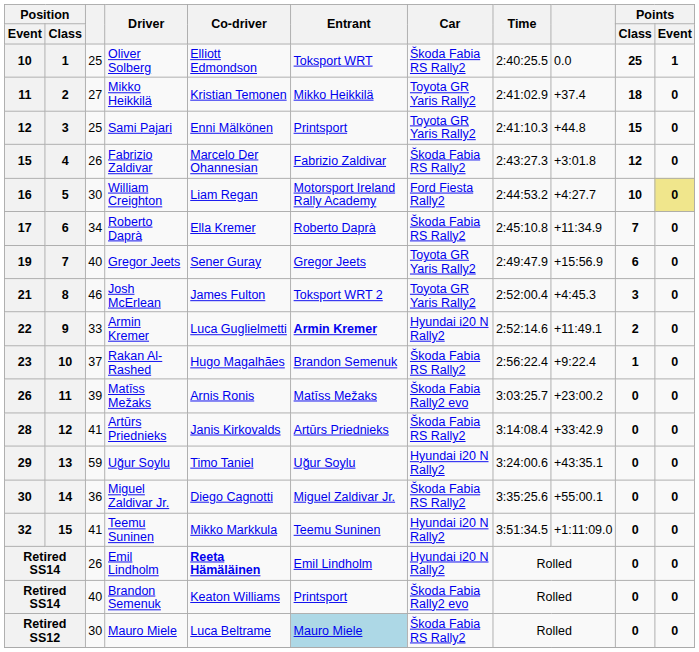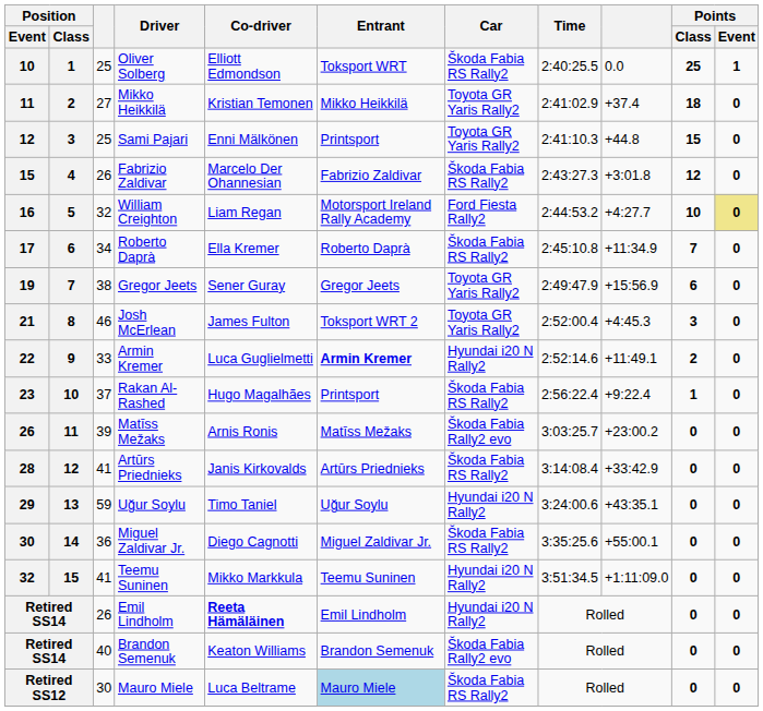 <table class="wikitable" width=85% style="font-size: 85%;">
 <tr>
 <th colspan="2">Position</th>
 <th rowspan="2"></th>
 <th rowspan="2">Driver</th>
 <th rowspan="2">Co-driver</th>
 <th rowspan="2">Entrant</th>
 <th rowspan="2">Car</th>
 <th rowspan="2">Time</th>
 <th rowspan="2"></th>
 <th colspan="3">Points</th>
 </tr>
 <tr>
 <th>Event</th>
 <th>Class</th>
 <th>Class</th>
 <th>Event</th>
 </tr>
 <tr>
 <th>10</th>
 <th>1</th>
 <td align="center">25</td>
 <td><a href='#'>Oliver Solberg</a></td>
 <td><a href='#'>Elliott Edmondson</a></td>
 <td><a href='#'>Toksport WRT</a></td>
 <td><a href='#'>Škoda Fabia RS Rally2</a></td>
 <td>2:40:25.5</td>
 <td>0.0</td>
 <td align="center"><strong>25</strong></td>
 <td align="center"><strong>1</strong></td>
 </tr>
 <tr>
 <th>11</th>
 <th>2</th>
 <td align="center">27</td>
 <td><a href='#'>Mikko Heikkilä</a></td>
 <td><a href='#'>Kristian Temonen</a></td>
 <td><a href='#'>Mikko Heikkilä</a></td>
 <td><a href='#'>Toyota GR Yaris Rally2</a></td>
 <td>2:41:02.9</td>
 <td>+37.4</td>
 <td align="center"><strong>18</strong></td>
 <td align="center"><strong>0</strong></td>
 </tr>
 <tr>
 <th>12</th>
 <th>3</th>
 <td align="center">25</td>
 <td><a href='#'>Sami Pajari</a></td>
 <td><a href='#'>Enni Mälkönen</a></td>
 <td><a href='#'>Printsport</a></td>
 <td><a href='#'>Toyota GR Yaris Rally2</a></td>
 <td>2:41:10.3</td>
 <td>+44.8</td>
 <td align="center"><strong>15</strong></td>
 <td align="center"><strong>0</strong></td>
 </tr>
 <tr>
 <th>15</th>
 <th>4</th>
 <td align="center">26</td>
 <td><a href='#'>Fabrizio Zaldivar</a></td>
 <td><a href='#'>Marcelo Der Ohannesian</a></td>
 <td><a href='#'>Fabrizio Zaldivar</a></td>
 <td><a href='#'>Škoda Fabia RS Rally2</a></td>
 <td>2:43:27.3</td>
 <td>+3:01.8</td>
 <td align="center"><strong>12</strong></td>
 <td align="center"><strong>0</strong></td>
 </tr>
 <tr>
 <th>16</th>
 <th>5</th>
-<td align="center">30</td>
+<td align="center">32</td>
 <td><a href='#'>William Creighton</a></td>
 <td><a href='#'>Liam Regan</a></td>
 <td><a href='#'>Motorsport Ireland Rally Academy</a></td>
 <td><a href='#'>Ford Fiesta Rally2</a></td>
 <td>2:44:53.2</td>
 <td>+4:27.7</td>
 <td align="center"><strong>10</strong></td>
 <td align="center" style="background: khaki;"><strong>0</strong></td>
 </tr>
 <tr>
 <th>17</th>
 <th>6</th>
 <td align="center">34</td>
 <td><a href='#'>Roberto Daprà</a></td>
 <td><a href='#'>Ella Kremer</a></td>
 <td><a href='#'>Roberto Daprà</a></td>
 <td><a href='#'>Škoda Fabia RS Rally2</a></td>
 <td>2:45:10.8</td>
 <td>+11:34.9</td>
 <td align="center"><strong>7</strong></td>
 <td align="center"><strong>0</strong></td>
 </tr>
 <tr>
 <th>19</th>
 <th>7</th>
-<td align="center">40</td>
+<td align="center">38</td>
 <td><a href='#'>Gregor Jeets</a></td>
 <td><a href='#'>Sener Guray</a></td>
 <td><a href='#'>Gregor Jeets</a></td>
 <td><a href='#'>Toyota GR Yaris Rally2</a></td>
 <td>2:49:47.9</td>
 <td>+15:56.9</td>
 <td align="center"><strong>6</strong></td>
 <td align="center"><strong>0</strong></td>
 </tr>
 <tr>
 <th>21</th>
 <th>8</th>
 <td align="center">46</td>
 <td><a href='#'>Josh McErlean</a></td>
 <td><a href='#'>James Fulton</a></td>
 <td><a href='#'>Toksport WRT 2</a></td>
 <td><a href='#'>Toyota GR Yaris Rally2</a></td>
 <td>2:52:00.4</td>
 <td>+4:45.3</td>
 <td align="center"><strong>3</strong></td>
 <td align="center"><strong>0</strong></td>
 </tr>
 <tr>
 <th>22</th>
 <th>9</th>
 <td align="center">33</td>
 <td><a href='#'>Armin Kremer</a></td>
 <td><a href='#'>Luca Guglielmetti</a></td>
 <td><strong><a href='#'>Armin Kremer</a></strong></td>
 <td><a href='#'>Hyundai i20 N Rally2</a></td>
 <td>2:52:14.6</td>
 <td>+11:49.1</td>
 <td align="center"><strong>2</strong></td>
 <td align="center"><strong>0</strong></td>
 </tr>
 <tr>
 <th>23</th>
 <th>10</th>
 <td align="center">37</td>
 <td><a href='#'>Rakan Al-Rashed</a></td>
 <td><a href='#'>Hugo Magalhães</a></td>
-<td><a href='#'>Brandon Semenuk</a></td>
+<td><a href='#'>Printsport</a></td>
 <td><a href='#'>Škoda Fabia RS Rally2</a></td>
 <td>2:56:22.4</td>
 <td>+9:22.4</td>
 <td align="center"><strong>1</strong></td>
 <td align="center"><strong>0</strong></td>
 </tr>
 <tr>
 <th>26</th>
 <th>11</th>
 <td align="center">39</td>
 <td><a href='#'>Matīss Mežaks</a></td>
 <td><a href='#'>Arnis Ronis</a></td>
 <td><a href='#'>Matīss Mežaks</a></td>
 <td><a href='#'>Škoda Fabia Rally2 evo</a></td>
 <td>3:03:25.7</td>
 <td>+23:00.2</td>
 <td align="center"><strong>0</strong></td>
 <td align="center"><strong>0</strong></td>
 </tr>
 <tr>
 <th>28</th>
 <th>12</th>
 <td align="center">41</td>
 <td><a href='#'>Artūrs Priednieks</a></td>
 <td><a href='#'>Janis Kirkovalds</a></td>
 <td><a href='#'>Artūrs Priednieks</a></td>
 <td><a href='#'>Škoda Fabia RS Rally2</a></td>
 <td>3:14:08.4</td>
 <td>+33:42.9</td>
 <td align="center"><strong>0</strong></td>
 <td align="center"><strong>0</strong></td>
 </tr>
 <tr>
 <th>29</th>
 <th>13</th>
 <td align="center">59</td>
 <td><a href='#'>Uğur Soylu</a></td>
 <td><a href='#'>Timo Taniel</a></td>
 <td><a href='#'>Uğur Soylu</a></td>
 <td><a href='#'>Hyundai i20 N Rally2</a></td>
 <td>3:24:00.6</td>
 <td>+43:35.1</td>
 <td align="center"><strong>0</strong></td>
 <td align="center"><strong>0</strong></td>
 </tr>
 <tr>
 <th>30</th>
 <th>14</th>
 <td align="center">36</td>
 <td><a href='#'>Miguel Zaldivar Jr.</a></td>
 <td><a href='#'>Diego Cagnotti</a></td>
 <td><a href='#'>Miguel Zaldivar Jr.</a></td>
 <td><a href='#'>Škoda Fabia RS Rally2</a></td>
 <td>3:35:25.6</td>
 <td>+55:00.1</td>
 <td align="center"><strong>0</strong></td>
 <td align="center"><strong>0</strong></td>
 </tr>
 <tr>
 <th>32</th>
 <th>15</th>
 <td align="center">41</td>
 <td><a href='#'>Teemu Suninen</a></td>
 <td><a href='#'>Mikko Markkula</a></td>
 <td><a href='#'>Teemu Suninen</a></td>
 <td><a href='#'>Hyundai i20 N Rally2</a></td>
 <td>3:51:34.5</td>
 <td>+1:11:09.0</td>
 <td align="center"><strong>0</strong></td>
 <td align="center"><strong>0</strong></td>
 </tr>
 <tr>
 <th colspan="2">Retired SS14</th>
 <td align="center">26</td>
 <td><a href='#'>Emil Lindholm</a></td>
 <td><strong><a href='#'>Reeta Hämäläinen</a></strong></td>
 <td><a href='#'>Emil Lindholm</a></td>
 <td><a href='#'>Hyundai i20 N Rally2</a></td>
 <td align="center" colspan="2">Rolled</td>
 <td align="center"><strong>0</strong></td>
 <td align="center"><strong>0</strong></td>
 </tr>
 <tr>
 <th colspan="2">Retired SS14</th>
 <td align="center">40</td>
 <td><a href='#'>Brandon Semenuk</a></td>
 <td><a href='#'>Keaton Williams</a></td>
-<td><a href='#'>Printsport</a></td>
+<td><a href='#'>Brandon Semenuk</a></td>
 <td><a href='#'>Škoda Fabia Rally2 evo</a></td>
 <td align="center" colspan="2">Rolled</td>
 <td align="center"><strong>0</strong></td>
 <td align="center"><strong>0</strong></td>
 </tr>
 <tr>
 <th colspan="2">Retired SS12</th>
 <td align="center">30</td>
 <td><a href='#'>Mauro Miele</a></td>
 <td><a href='#'>Luca Beltrame</a></td>
 <td style="background: lightblue;"><a href='#'>Mauro Miele</a></td>
 <td><a href='#'>Škoda Fabia RS Rally2</a></td>
 <td align="center" colspan="2">Rolled</td>
 <td align="center"><strong>0</strong></td>
 <td align="center"><strong>0</strong></td>
 </tr>
 <tr>
 </tr>
 </table>
